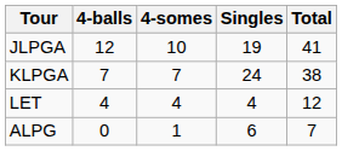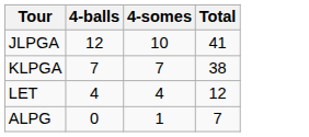 <table class="wikitable sortable" style="text-align:center">
 <tr>
 <th>Tour</th>
 <th>4-balls</th>
 <th>4-somes</th>
-<th>Singles</th>
 <th>Total</th>
 </tr>
 <tr>
 <td align=left>JLPGA</td>
 <td>12</td>
 <td>10</td>
-<td>19</td>
 <td>41</td>
 </tr>
 <tr>
 <td align=left>KLPGA</td>
 <td>7</td>
 <td>7</td>
-<td>24</td>
 <td>38</td>
 </tr>
 <tr>
 <td align=left>LET</td>
-<td>4</td>
 <td>4</td>
 <td>4</td>
 <td>12</td>
 </tr>
 <tr>
 <td align=left>ALPG</td>
 <td>0</td>
 <td>1</td>
-<td>6</td>
 <td>7</td>
 </tr>
 </table>
